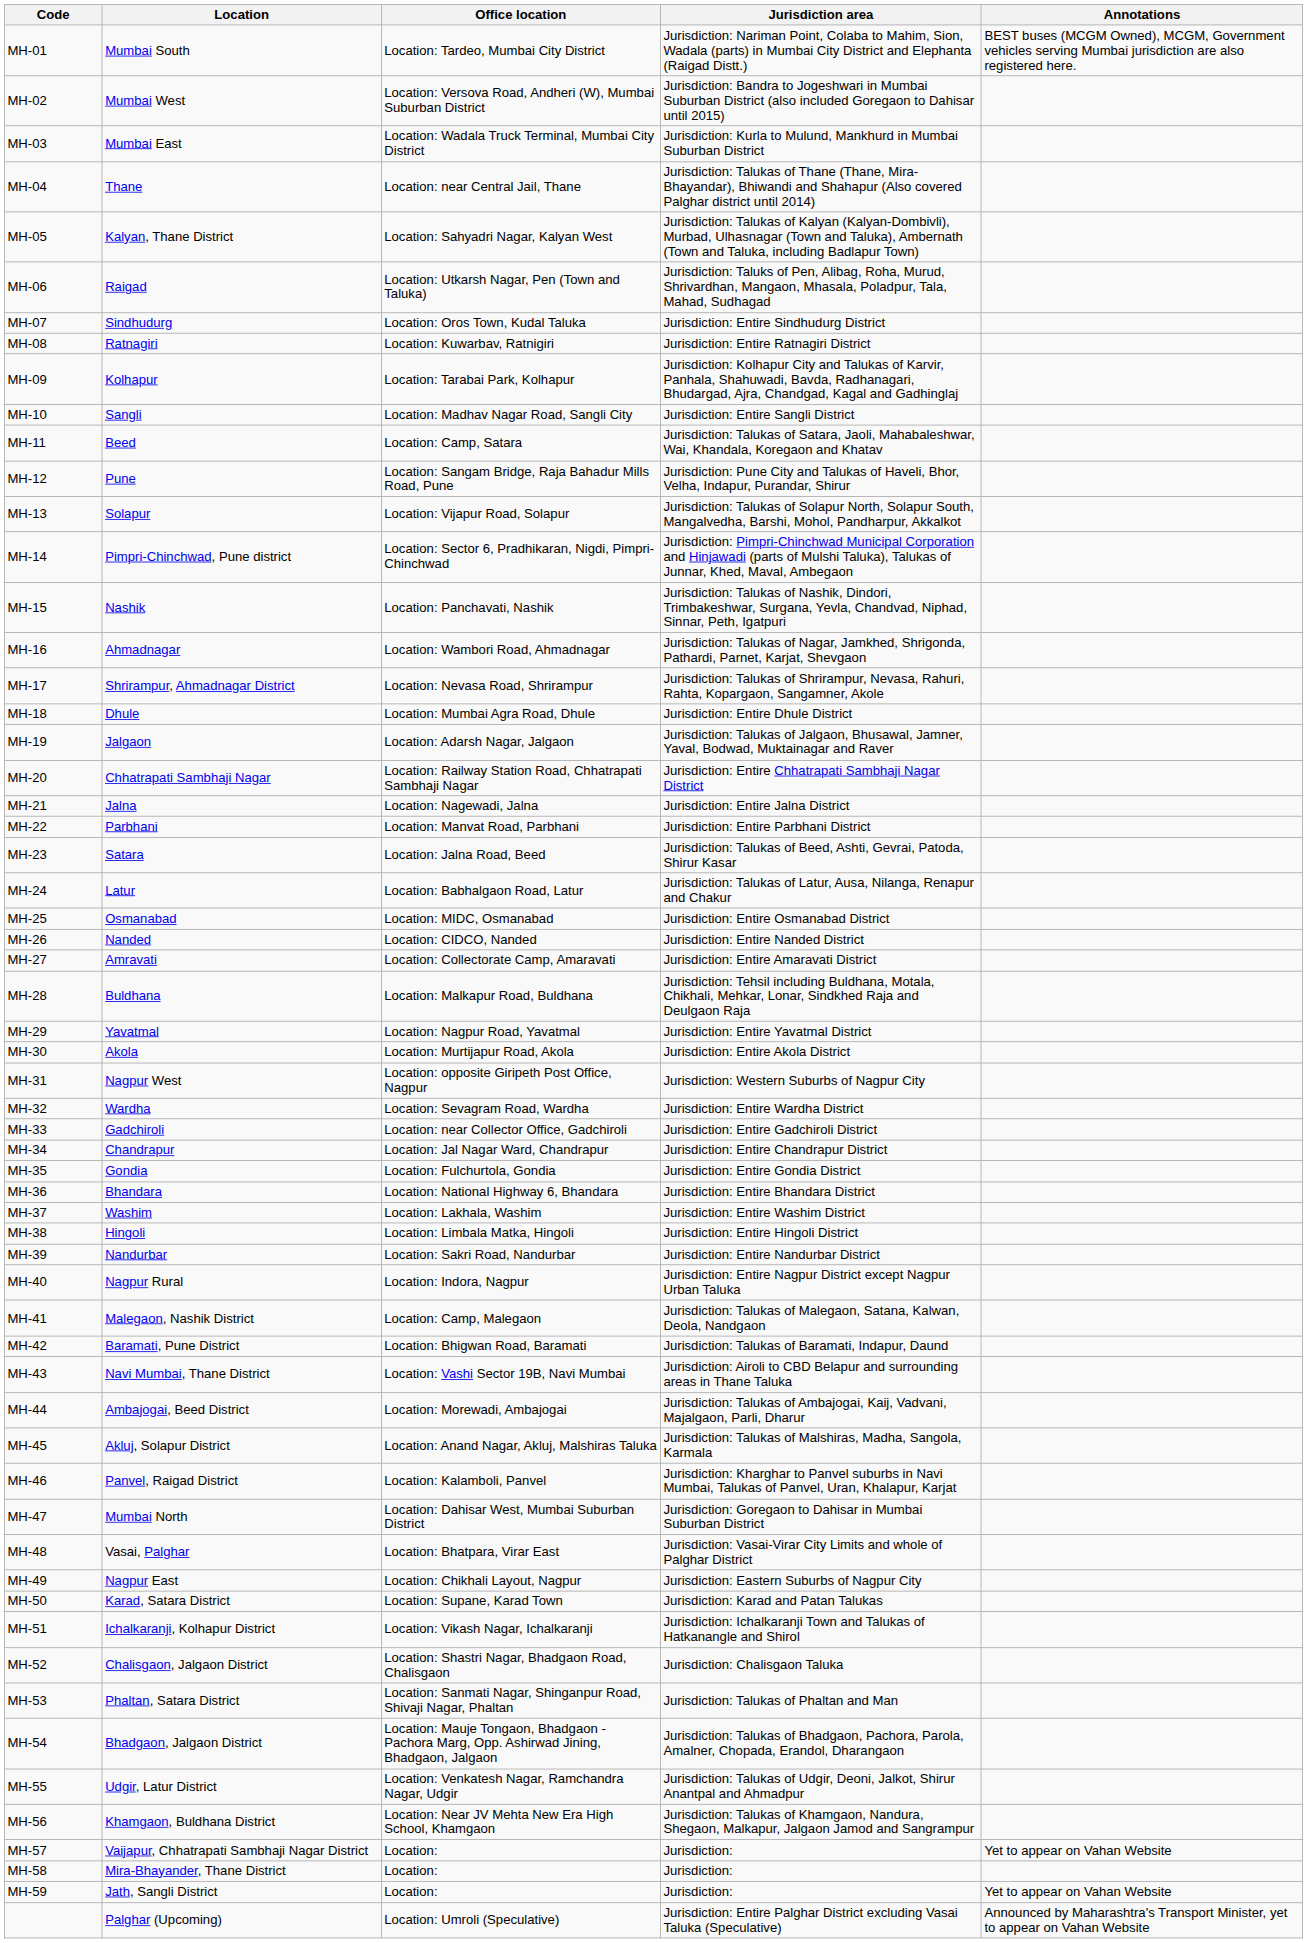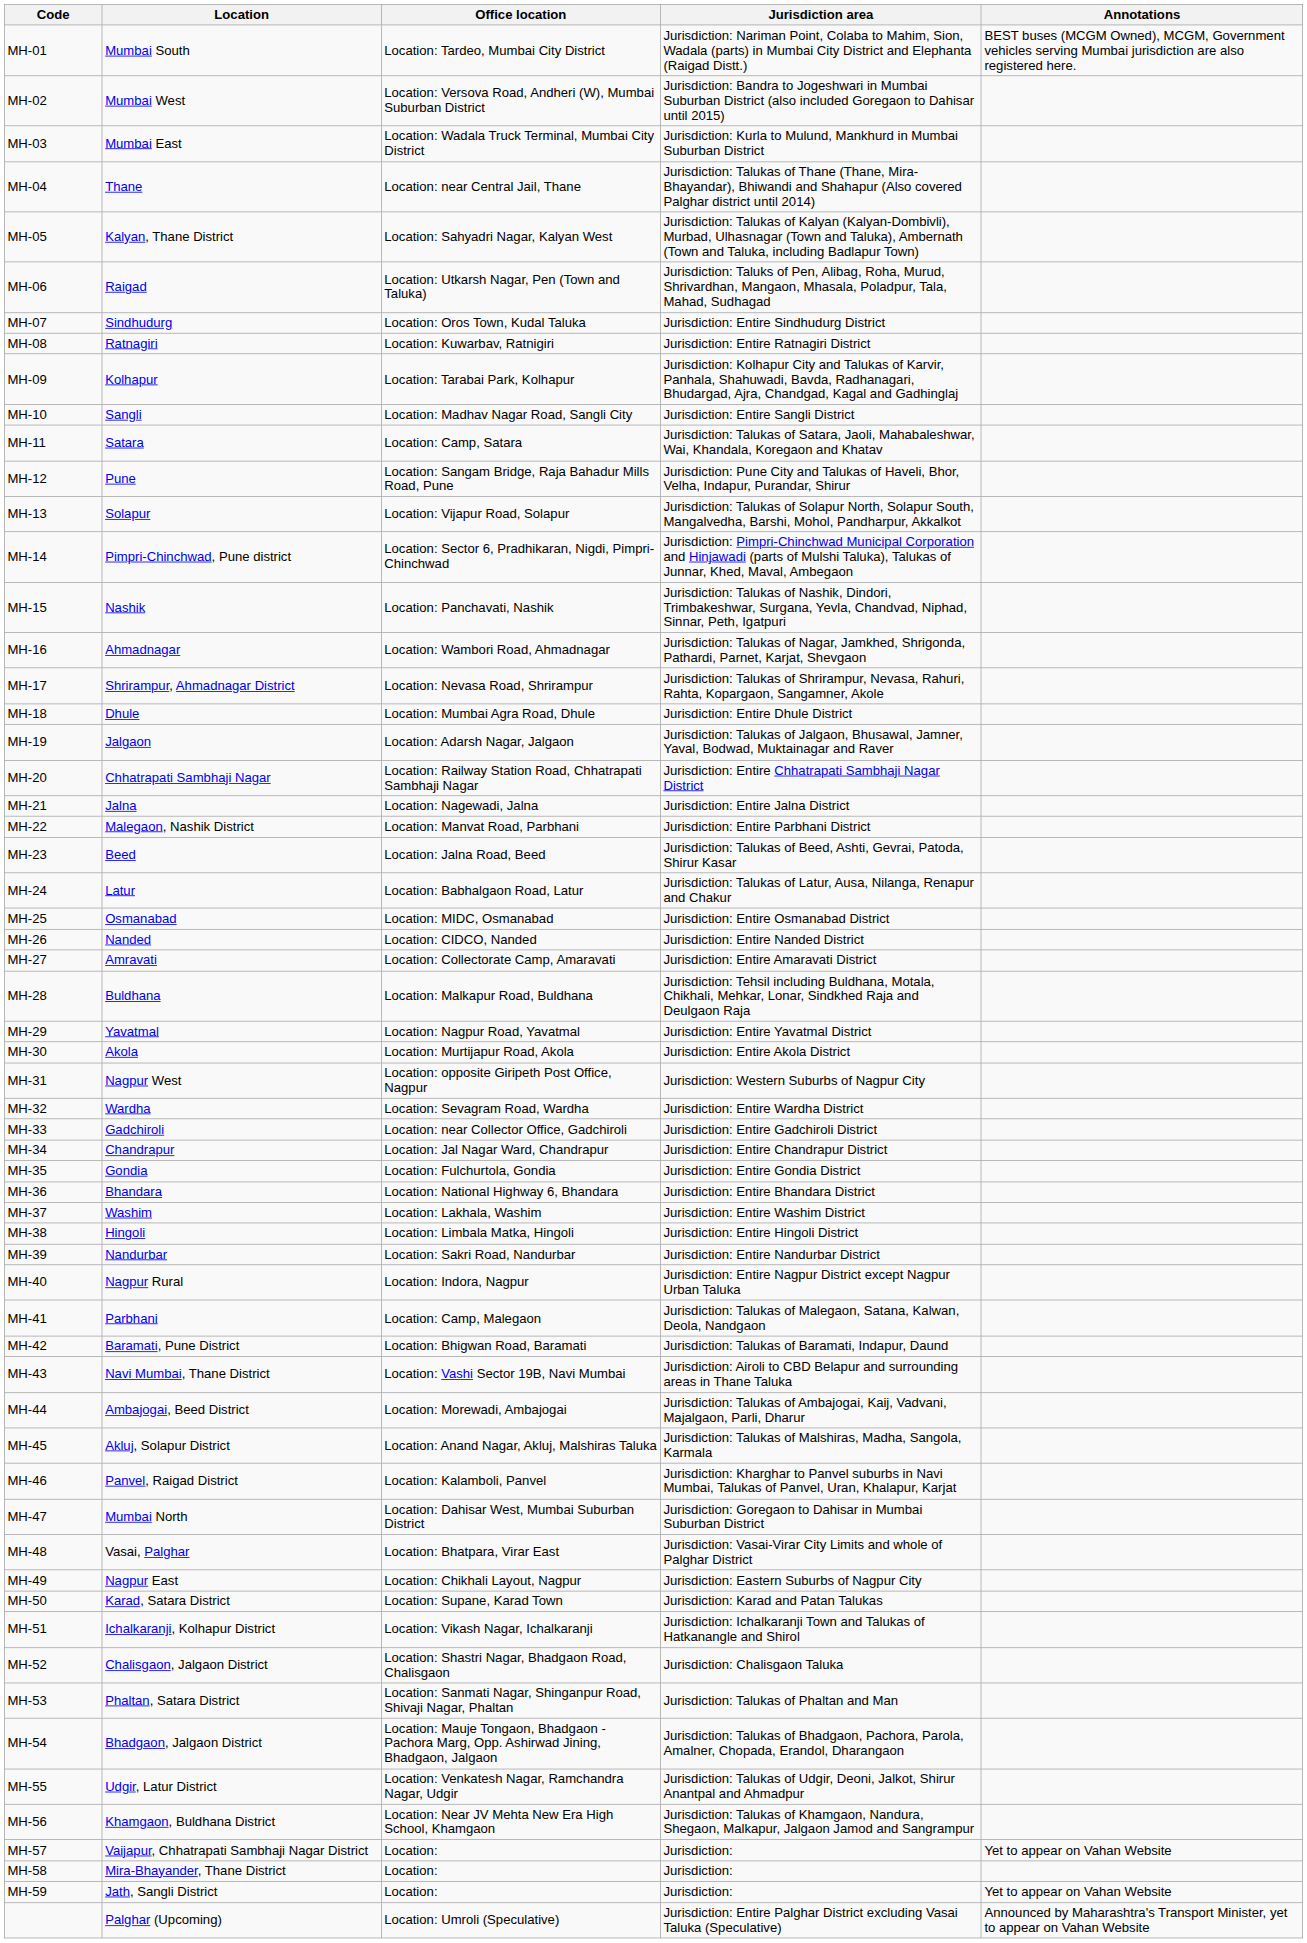 <table class="wikitable sortable" style="width:100%;" border="1" cellspacing="0" cellpadding="3">
 <tr>
 <th scope="col" style="width:7%">Code</th>
 <th scope="col" style="width:20%">Location</th>
 <th scope="col" style="width:20%">Office location</th>
 <th scope="col" style="width:23%">Jurisdiction area</th>
 <th scope="col" style="width:23%" class="unsortable">Annotations</th>
 </tr>
 <tr>
 <td>MH-01</td>
 <td><a href='#'>Mumbai</a> South</td>
 <td>Location: Tardeo, Mumbai City District</td>
 <td>Jurisdiction: Nariman Point, Colaba to Mahim, Sion, Wadala (parts) in Mumbai City District and Elephanta (Raigad Distt.)</td>
 <td>BEST buses (MCGM Owned), MCGM, Government vehicles serving Mumbai jurisdiction are also registered here.</td>
 </tr>
 <tr>
 <td>MH-02</td>
 <td><a href='#'>Mumbai</a> West</td>
 <td>Location: Versova Road, Andheri (W), Mumbai Suburban District</td>
 <td>Jurisdiction: Bandra to Jogeshwari in Mumbai Suburban District (also included Goregaon to Dahisar until 2015)</td>
 <td></td>
 </tr>
 <tr>
 <td>MH-03</td>
 <td><a href='#'>Mumbai</a> East</td>
 <td>Location: Wadala Truck Terminal, Mumbai City District</td>
 <td>Jurisdiction: Kurla to Mulund, Mankhurd in Mumbai Suburban District</td>
 <td></td>
 </tr>
 <tr>
 <td>MH-04</td>
 <td><a href='#'>Thane</a></td>
 <td>Location: near Central Jail, Thane</td>
 <td>Jurisdiction: Talukas of Thane (Thane, Mira-Bhayandar), Bhiwandi and Shahapur (Also covered Palghar district until 2014)</td>
 <td></td>
 </tr>
 <tr>
 <td>MH-05</td>
 <td><a href='#'>Kalyan</a>, Thane District</td>
 <td>Location: Sahyadri Nagar, Kalyan West</td>
 <td>Jurisdiction: Talukas of Kalyan (Kalyan-Dombivli), Murbad, Ulhasnagar (Town and Taluka), Ambernath (Town and Taluka, including Badlapur Town)</td>
 <td></td>
 </tr>
 <tr>
 <td>MH-06</td>
 <td><a href='#'>Raigad</a></td>
 <td>Location: Utkarsh Nagar, Pen (Town and Taluka)</td>
 <td>Jurisdiction: Taluks of Pen, Alibag, Roha, Murud, Shrivardhan, Mangaon, Mhasala, Poladpur, Tala, Mahad, Sudhagad</td>
 <td></td>
 </tr>
 <tr>
 <td>MH-07</td>
 <td><a href='#'>Sindhudurg</a></td>
 <td>Location: Oros Town, Kudal Taluka</td>
 <td>Jurisdiction: Entire Sindhudurg District</td>
 <td></td>
 </tr>
 <tr>
 <td>MH-08</td>
 <td><a href='#'>Ratnagiri</a></td>
 <td>Location: Kuwarbav, Ratnigiri</td>
 <td>Jurisdiction: Entire Ratnagiri District</td>
 <td></td>
 </tr>
 <tr>
 <td>MH-09</td>
 <td><a href='#'>Kolhapur</a></td>
 <td>Location: Tarabai Park, Kolhapur</td>
 <td>Jurisdiction: Kolhapur City and Talukas of Karvir, Panhala, Shahuwadi, Bavda, Radhanagari, Bhudargad, Ajra, Chandgad, Kagal and Gadhinglaj</td>
 <td></td>
 </tr>
 <tr>
 <td>MH-10</td>
 <td><a href='#'>Sangli</a></td>
 <td>Location: Madhav Nagar Road, Sangli City</td>
 <td>Jurisdiction: Entire Sangli District</td>
 <td></td>
 </tr>
 <tr>
 <td>MH-11</td>
-<td><a href='#'>Beed</a></td>
+<td><a href='#'>Satara</a></td>
 <td>Location: Camp, Satara</td>
 <td>Jurisdiction: Talukas of Satara, Jaoli, Mahabaleshwar, Wai, Khandala, Koregaon and Khatav</td>
 <td></td>
 </tr>
 <tr>
 <td>MH-12</td>
 <td><a href='#'>Pune</a></td>
 <td>Location: Sangam Bridge, Raja Bahadur Mills Road, Pune</td>
 <td>Jurisdiction: Pune City and Talukas of Haveli, Bhor, Velha, Indapur, Purandar, Shirur</td>
 <td></td>
 </tr>
 <tr>
 <td>MH-13</td>
 <td><a href='#'>Solapur</a></td>
 <td>Location: Vijapur Road, Solapur</td>
 <td>Jurisdiction: Talukas of Solapur North, Solapur South, Mangalvedha, Barshi, Mohol, Pandharpur, Akkalkot</td>
 <td></td>
 </tr>
 <tr>
 <td>MH-14</td>
 <td><a href='#'>Pimpri-Chinchwad</a>, Pune district</td>
 <td>Location: Sector 6, Pradhikaran, Nigdi, Pimpri-Chinchwad</td>
 <td>Jurisdiction: <a href='#'>Pimpri-Chinchwad Municipal Corporation</a> and <a href='#'>Hinjawadi</a> (parts of Mulshi Taluka), Talukas of Junnar, Khed, Maval, Ambegaon</td>
 <td></td>
 </tr>
 <tr>
 <td>MH-15</td>
 <td><a href='#'>Nashik</a></td>
 <td>Location: Panchavati, Nashik</td>
 <td>Jurisdiction: Talukas of Nashik, Dindori, Trimbakeshwar, Surgana, Yevla, Chandvad, Niphad, Sinnar, Peth, Igatpuri</td>
 <td></td>
 </tr>
 <tr>
 <td>MH-16</td>
 <td><a href='#'>Ahmadnagar</a></td>
 <td>Location: Wambori Road, Ahmadnagar</td>
 <td>Jurisdiction: Talukas of Nagar, Jamkhed, Shrigonda, Pathardi, Parnet, Karjat, Shevgaon</td>
 <td></td>
 </tr>
 <tr>
 <td>MH-17</td>
 <td><a href='#'>Shrirampur</a>, <a href='#'>Ahmadnagar District</a></td>
 <td>Location: Nevasa Road, Shrirampur</td>
 <td>Jurisdiction: Talukas of Shrirampur, Nevasa, Rahuri, Rahta, Kopargaon, Sangamner, Akole</td>
 <td></td>
 </tr>
 <tr>
 <td>MH-18</td>
 <td><a href='#'>Dhule</a></td>
 <td>Location: Mumbai Agra Road, Dhule</td>
 <td>Jurisdiction: Entire Dhule District</td>
 <td></td>
 </tr>
 <tr>
 <td>MH-19</td>
 <td><a href='#'>Jalgaon</a></td>
 <td>Location: Adarsh Nagar, Jalgaon</td>
 <td>Jurisdiction: Talukas of Jalgaon, Bhusawal, Jamner, Yaval, Bodwad, Muktainagar and Raver</td>
 <td></td>
 </tr>
 <tr>
 <td>MH-20</td>
 <td><a href='#'>Chhatrapati Sambhaji Nagar</a></td>
 <td>Location: Railway Station Road, Chhatrapati Sambhaji Nagar</td>
 <td>Jurisdiction: Entire <a href='#'>Chhatrapati Sambhaji Nagar District</a></td>
 <td></td>
 </tr>
 <tr>
 <td>MH-21</td>
 <td><a href='#'>Jalna</a></td>
 <td>Location: Nagewadi, Jalna</td>
 <td>Jurisdiction: Entire Jalna District</td>
 <td></td>
 </tr>
 <tr>
 <td>MH-22</td>
-<td><a href='#'>Parbhani</a></td>
+<td><a href='#'>Malegaon</a>, Nashik District</td>
 <td>Location: Manvat Road, Parbhani</td>
 <td>Jurisdiction: Entire Parbhani District</td>
 <td></td>
 </tr>
 <tr>
 <td>MH-23</td>
-<td><a href='#'>Satara</a></td>
+<td><a href='#'>Beed</a></td>
 <td>Location: Jalna Road, Beed</td>
 <td>Jurisdiction: Talukas of Beed, Ashti, Gevrai, Patoda, Shirur Kasar</td>
 <td></td>
 </tr>
 <tr>
 <td>MH-24</td>
 <td><a href='#'>Latur</a></td>
 <td>Location: Babhalgaon Road, Latur</td>
 <td>Jurisdiction: Talukas of Latur, Ausa, Nilanga, Renapur and Chakur</td>
 <td></td>
 </tr>
 <tr>
 <td>MH-25</td>
 <td><a href='#'>Osmanabad</a></td>
 <td>Location: MIDC, Osmanabad</td>
 <td>Jurisdiction: Entire Osmanabad District</td>
 <td></td>
 </tr>
 <tr>
 <td>MH-26</td>
 <td><a href='#'>Nanded</a></td>
 <td>Location: CIDCO, Nanded</td>
 <td>Jurisdiction: Entire Nanded District</td>
 <td></td>
 </tr>
 <tr>
 <td>MH-27</td>
 <td><a href='#'>Amravati</a></td>
 <td>Location: Collectorate Camp, Amaravati</td>
 <td>Jurisdiction: Entire Amaravati District</td>
 <td></td>
 </tr>
 <tr>
 <td>MH-28</td>
 <td><a href='#'>Buldhana</a></td>
 <td>Location: Malkapur Road, Buldhana</td>
 <td>Jurisdiction: Tehsil including Buldhana, Motala, Chikhali, Mehkar, Lonar, Sindkhed Raja and Deulgaon Raja</td>
 <td></td>
 </tr>
 <tr>
 <td>MH-29</td>
 <td><a href='#'>Yavatmal</a></td>
 <td>Location: Nagpur Road, Yavatmal</td>
 <td>Jurisdiction: Entire Yavatmal District</td>
 <td></td>
 </tr>
 <tr>
 <td>MH-30</td>
 <td><a href='#'>Akola</a></td>
 <td>Location: Murtijapur Road, Akola</td>
 <td>Jurisdiction: Entire Akola District</td>
 <td></td>
 </tr>
 <tr>
 <td>MH-31</td>
 <td><a href='#'>Nagpur</a> West</td>
 <td>Location: opposite Giripeth Post Office, Nagpur</td>
 <td>Jurisdiction: Western Suburbs of Nagpur City</td>
 <td></td>
 </tr>
 <tr>
 <td>MH-32</td>
 <td><a href='#'>Wardha</a></td>
 <td>Location: Sevagram Road, Wardha</td>
 <td>Jurisdiction: Entire Wardha District</td>
 <td></td>
 </tr>
 <tr>
 <td>MH-33</td>
 <td><a href='#'>Gadchiroli</a></td>
 <td>Location: near Collector Office, Gadchiroli</td>
 <td>Jurisdiction: Entire Gadchiroli District</td>
 <td></td>
 </tr>
 <tr>
 <td>MH-34</td>
 <td><a href='#'>Chandrapur</a></td>
 <td>Location: Jal Nagar Ward, Chandrapur</td>
 <td>Jurisdiction: Entire Chandrapur District</td>
 <td></td>
 </tr>
 <tr>
 <td>MH-35</td>
 <td><a href='#'>Gondia</a></td>
 <td>Location: Fulchurtola, Gondia</td>
 <td>Jurisdiction: Entire Gondia District</td>
 <td></td>
 </tr>
 <tr>
 <td>MH-36</td>
 <td><a href='#'>Bhandara</a></td>
 <td>Location: National Highway 6, Bhandara</td>
 <td>Jurisdiction: Entire Bhandara District</td>
 <td></td>
 </tr>
 <tr>
 <td>MH-37</td>
 <td><a href='#'>Washim</a></td>
 <td>Location: Lakhala, Washim</td>
 <td>Jurisdiction: Entire Washim District</td>
 <td></td>
 </tr>
 <tr>
 <td>MH-38</td>
 <td><a href='#'>Hingoli</a></td>
 <td>Location: Limbala Matka, Hingoli</td>
 <td>Jurisdiction: Entire Hingoli District</td>
 <td></td>
 </tr>
 <tr>
 <td>MH-39</td>
 <td><a href='#'>Nandurbar</a></td>
 <td>Location: Sakri Road, Nandurbar</td>
 <td>Jurisdiction: Entire Nandurbar District</td>
 <td></td>
 </tr>
 <tr>
 <td>MH-40</td>
 <td><a href='#'>Nagpur</a> Rural</td>
 <td>Location: Indora, Nagpur</td>
 <td>Jurisdiction: Entire Nagpur District except Nagpur Urban Taluka</td>
 <td></td>
 </tr>
 <tr>
 <td>MH-41</td>
-<td><a href='#'>Malegaon</a>, Nashik District</td>
+<td><a href='#'>Parbhani</a></td>
 <td>Location: Camp, Malegaon</td>
 <td>Jurisdiction: Talukas of Malegaon, Satana, Kalwan, Deola, Nandgaon</td>
 <td></td>
 </tr>
 <tr>
 <td>MH-42</td>
 <td><a href='#'>Baramati</a>, Pune District</td>
 <td>Location: Bhigwan Road, Baramati</td>
 <td>Jurisdiction: Talukas of Baramati, Indapur, Daund</td>
 <td></td>
 </tr>
 <tr>
 <td>MH-43</td>
 <td><a href='#'>Navi Mumbai</a>, Thane District</td>
 <td>Location: <a href='#'>Vashi</a> Sector 19B, Navi Mumbai</td>
 <td>Jurisdiction: Airoli to CBD Belapur and surrounding areas in Thane Taluka</td>
 <td></td>
 </tr>
 <tr>
 <td>MH-44</td>
 <td><a href='#'>Ambajogai</a>, Beed District</td>
 <td>Location: Morewadi, Ambajogai</td>
 <td>Jurisdiction: Talukas of Ambajogai, Kaij, Vadvani, Majalgaon, Parli, Dharur</td>
 <td></td>
 </tr>
 <tr>
 <td>MH-45</td>
 <td><a href='#'>Akluj</a>, Solapur District</td>
 <td>Location: Anand Nagar, Akluj, Malshiras Taluka</td>
 <td>Jurisdiction: Talukas of Malshiras, Madha, Sangola, Karmala</td>
 <td></td>
 </tr>
 <tr>
 <td>MH-46</td>
 <td><a href='#'>Panvel</a>, Raigad District</td>
 <td>Location: Kalamboli, Panvel</td>
 <td>Jurisdiction: Kharghar to Panvel suburbs in Navi Mumbai, Talukas of Panvel, Uran, Khalapur, Karjat</td>
 <td></td>
 </tr>
 <tr>
 <td>MH-47</td>
 <td><a href='#'>Mumbai</a> North</td>
 <td>Location: Dahisar West, Mumbai Suburban District</td>
 <td>Jurisdiction: Goregaon to Dahisar in Mumbai Suburban District</td>
 <td></td>
 </tr>
 <tr>
 <td>MH-48</td>
 <td>Vasai, <a href='#'>Palghar</a></td>
 <td>Location: Bhatpara, Virar East</td>
 <td>Jurisdiction: Vasai-Virar City Limits and whole of Palghar District</td>
 <td></td>
 </tr>
 <tr>
 <td>MH-49</td>
 <td><a href='#'>Nagpur</a> East</td>
 <td>Location: Chikhali Layout, Nagpur</td>
 <td>Jurisdiction: Eastern Suburbs of Nagpur City</td>
 <td></td>
 </tr>
 <tr>
 <td>MH-50</td>
 <td><a href='#'>Karad</a>, Satara District</td>
 <td>Location: Supane, Karad Town</td>
 <td>Jurisdiction: Karad and Patan Talukas</td>
 <td></td>
 </tr>
 <tr>
 <td>MH-51</td>
 <td><a href='#'>Ichalkaranji</a>, Kolhapur District</td>
 <td>Location: Vikash Nagar, Ichalkaranji</td>
 <td>Jurisdiction: Ichalkaranji Town and Talukas of Hatkanangle and Shirol</td>
 <td></td>
 </tr>
 <tr>
 <td>MH-52</td>
 <td><a href='#'>Chalisgaon</a>, Jalgaon District</td>
 <td>Location: Shastri Nagar, Bhadgaon Road, Chalisgaon</td>
 <td>Jurisdiction: Chalisgaon Taluka</td>
 <td></td>
 </tr>
 <tr>
 <td>MH-53</td>
 <td><a href='#'>Phaltan</a>, Satara District</td>
 <td>Location: Sanmati Nagar, Shinganpur Road, Shivaji Nagar, Phaltan</td>
 <td>Jurisdiction: Talukas of Phaltan and Man</td>
 <td></td>
 </tr>
 <tr>
 <td>MH-54</td>
 <td><a href='#'>Bhadgaon</a>, Jalgaon District</td>
 <td>Location: Mauje Tongaon, Bhadgaon - Pachora Marg, Opp. Ashirwad Jining, Bhadgaon, Jalgaon</td>
 <td>Jurisdiction: Talukas of Bhadgaon, Pachora, Parola, Amalner, Chopada, Erandol, Dharangaon</td>
 <td></td>
 </tr>
 <tr>
 <td>MH-55</td>
 <td><a href='#'>Udgir</a>, Latur District</td>
 <td>Location: Venkatesh Nagar, Ramchandra Nagar, Udgir</td>
 <td>Jurisdiction: Talukas of Udgir, Deoni, Jalkot, Shirur Anantpal and Ahmadpur</td>
 <td></td>
 </tr>
 <tr>
 <td>MH-56</td>
 <td><a href='#'>Khamgaon</a>, Buldhana District</td>
 <td>Location: Near JV Mehta New Era High School, Khamgaon</td>
 <td>Jurisdiction: Talukas of Khamgaon, Nandura, Shegaon, Malkapur, Jalgaon Jamod and Sangrampur</td>
 <td></td>
 </tr>
 <tr>
 <td>MH-57</td>
 <td><a href='#'>Vaijapur</a>, Chhatrapati Sambhaji Nagar District</td>
 <td>Location:</td>
 <td>Jurisdiction:</td>
 <td>Yet to appear on Vahan Website</td>
 </tr>
 <tr>
 <td>MH-58</td>
 <td><a href='#'>Mira-Bhayander</a>, Thane District</td>
 <td>Location:</td>
 <td>Jurisdiction:</td>
 <td></td>
 </tr>
 <tr>
 <td>MH-59</td>
 <td><a href='#'>Jath</a>, Sangli District</td>
 <td>Location:</td>
 <td>Jurisdiction:</td>
 <td>Yet to appear on Vahan Website</td>
 </tr>
 <tr>
 <td></td>
 <td><a href='#'>Palghar</a> (Upcoming)</td>
 <td>Location: Umroli (Speculative)</td>
 <td>Jurisdiction: Entire Palghar District excluding Vasai Taluka (Speculative)</td>
 <td>Announced by Maharashtra's Transport Minister, yet to appear on Vahan Website</td>
 </tr>
 </table>
